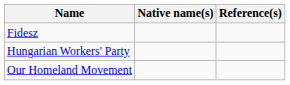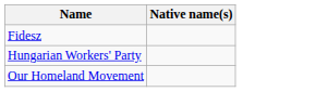 <table class="wikitable">
 <tr>
 <th>Name</th>
 <th>Native name(s)</th>
-<th>Reference(s)</th>
 </tr>
 <tr>
 <td><a href='#'>Fidesz</a></td>
-<td></td>
 <td></td>
 </tr>
 <tr>
 <td><a href='#'>Hungarian Workers' Party</a></td>
 <td></td>
-<td></td>
 </tr>
 <tr>
 <td><a href='#'>Our Homeland Movement</a></td>
 <td></td>
-<td></td>
 </tr>
 </table>
